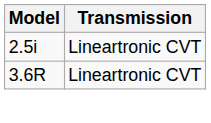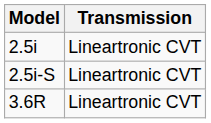 <table class="wikitable">
 <tr>
 <th>Model</th>
 <th>Transmission</th>
 </tr>
 <tr>
 <td>2.5i</td>
 <td>Lineartronic CVT</td>
 </tr>
 <tr>
+<td>2.5i-S</td>
+<td>Lineartronic CVT</td>
+</tr>
+<tr>
 <td>3.6R</td>
 <td>Lineartronic CVT</td>
 </tr>
 </table>
